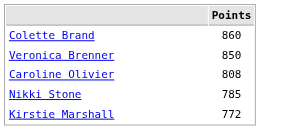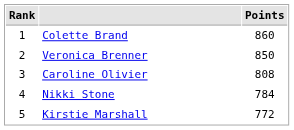 <table cellspacing="1" cellpadding="3" style="border:1px solid #AAAAAA;font-size:86%">
 <tr bgcolor="#E4E4E4">
+<th style="border-bottom:1px solid #AAAAAA" width=10>Rank</th>
 <th style="border-bottom:1px solid #AAAAAA" width=200></th>
 <th style="border-bottom:1px solid #AAAAAA" width=20>Points</th>
 </tr>
 <tr>
+<td align="center">1</td>
 <td> <a href='#'>Colette Brand</a></td>
 <td align=center>860</td>
 </tr>
 <tr>
+<td align="center">2</td>
 <td> <a href='#'>Veronica Brenner</a></td>
 <td align=center>850</td>
 </tr>
 <tr>
+<td align="center">3</td>
 <td> <a href='#'>Caroline Olivier</a></td>
 <td align=center>808</td>
 </tr>
 <tr>
+<td align="center">4</td>
 <td> <a href='#'>Nikki Stone</a></td>
-<td align=center>785</td>
+<td align=center>784</td>
 </tr>
 <tr>
+<td align="center">5</td>
 <td> <a href='#'>Kirstie Marshall</a></td>
 <td align=center>772</td>
 </tr>
 </table>
